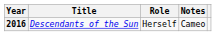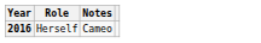 <table class="wikitable plainrowheaders">
 <tr>
 <th scope="col">Year</th>
-<th scope="col">Title</th>
 <th scope="col">Role</th>
 <th scope="col">Notes</th>
 <th scope="col"></th>
 </tr>
 <tr>
 <th scope="row">2016</th>
-<td><em><a href='#'>Descendants of the Sun</a></em></td>
 <td>Herself</td>
 <td>Cameo</td>
 <td style="text-align:center"></td>
 </tr>
 </table>
